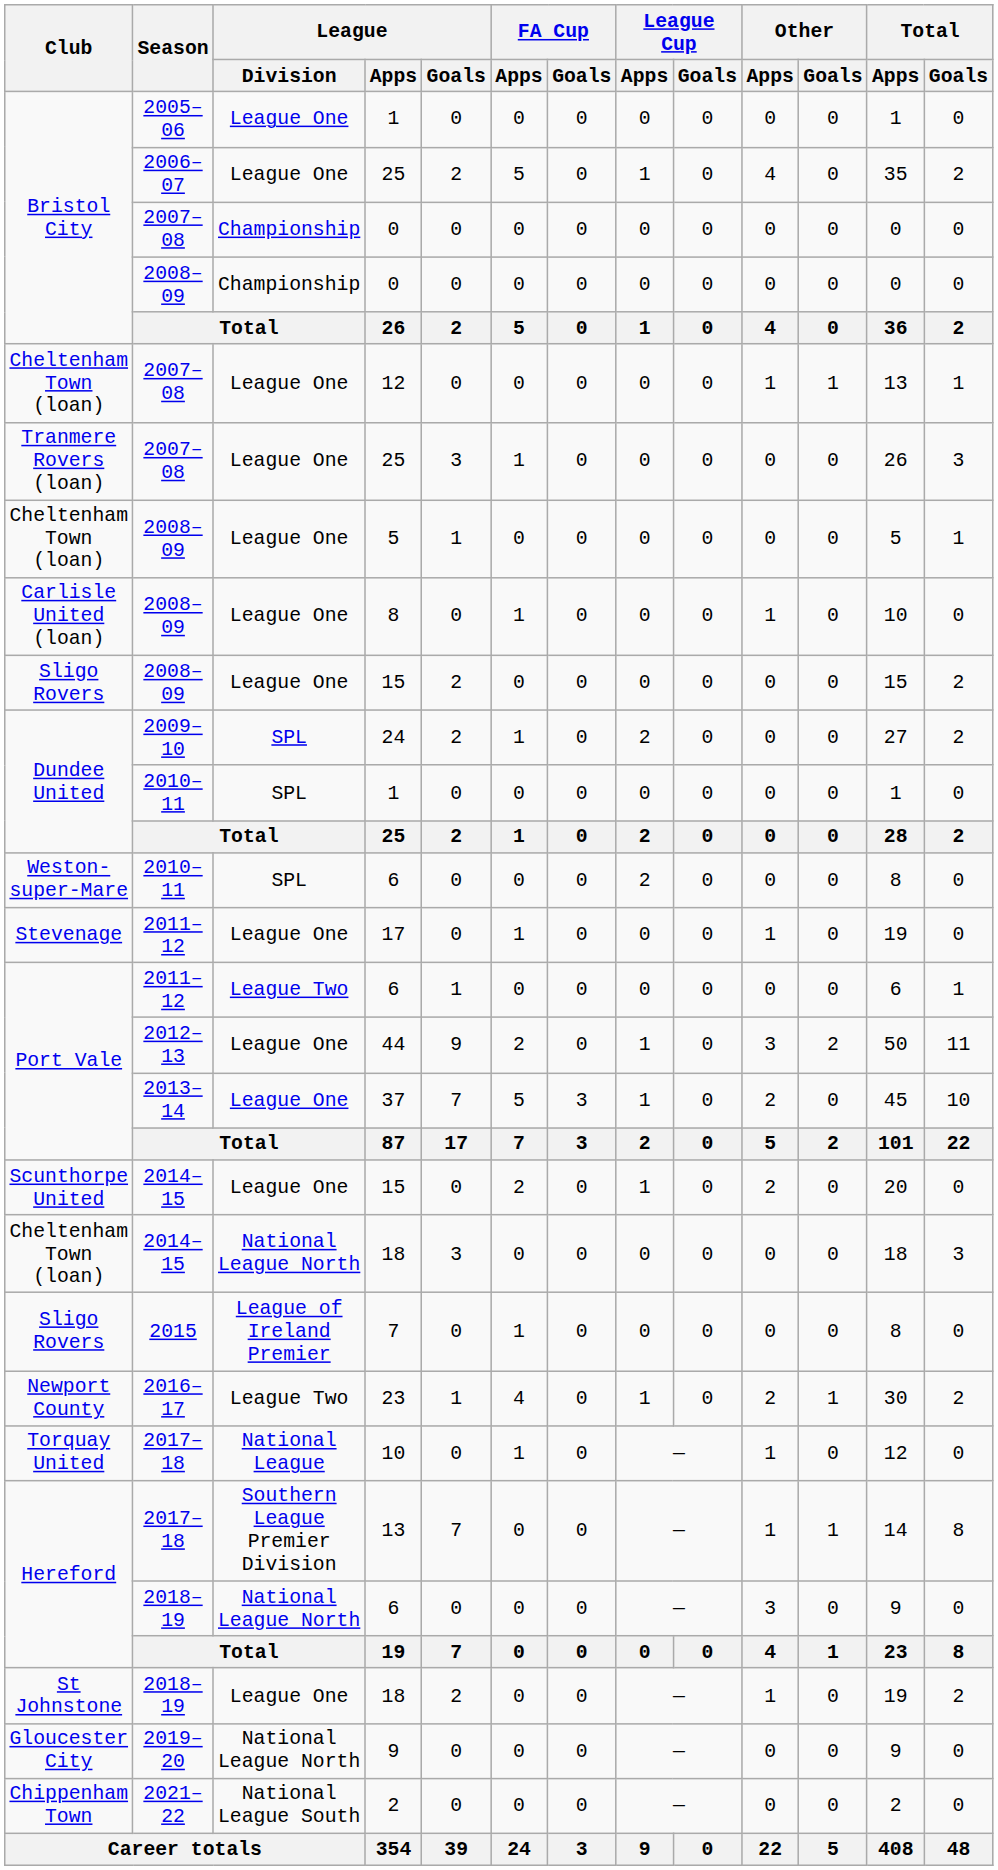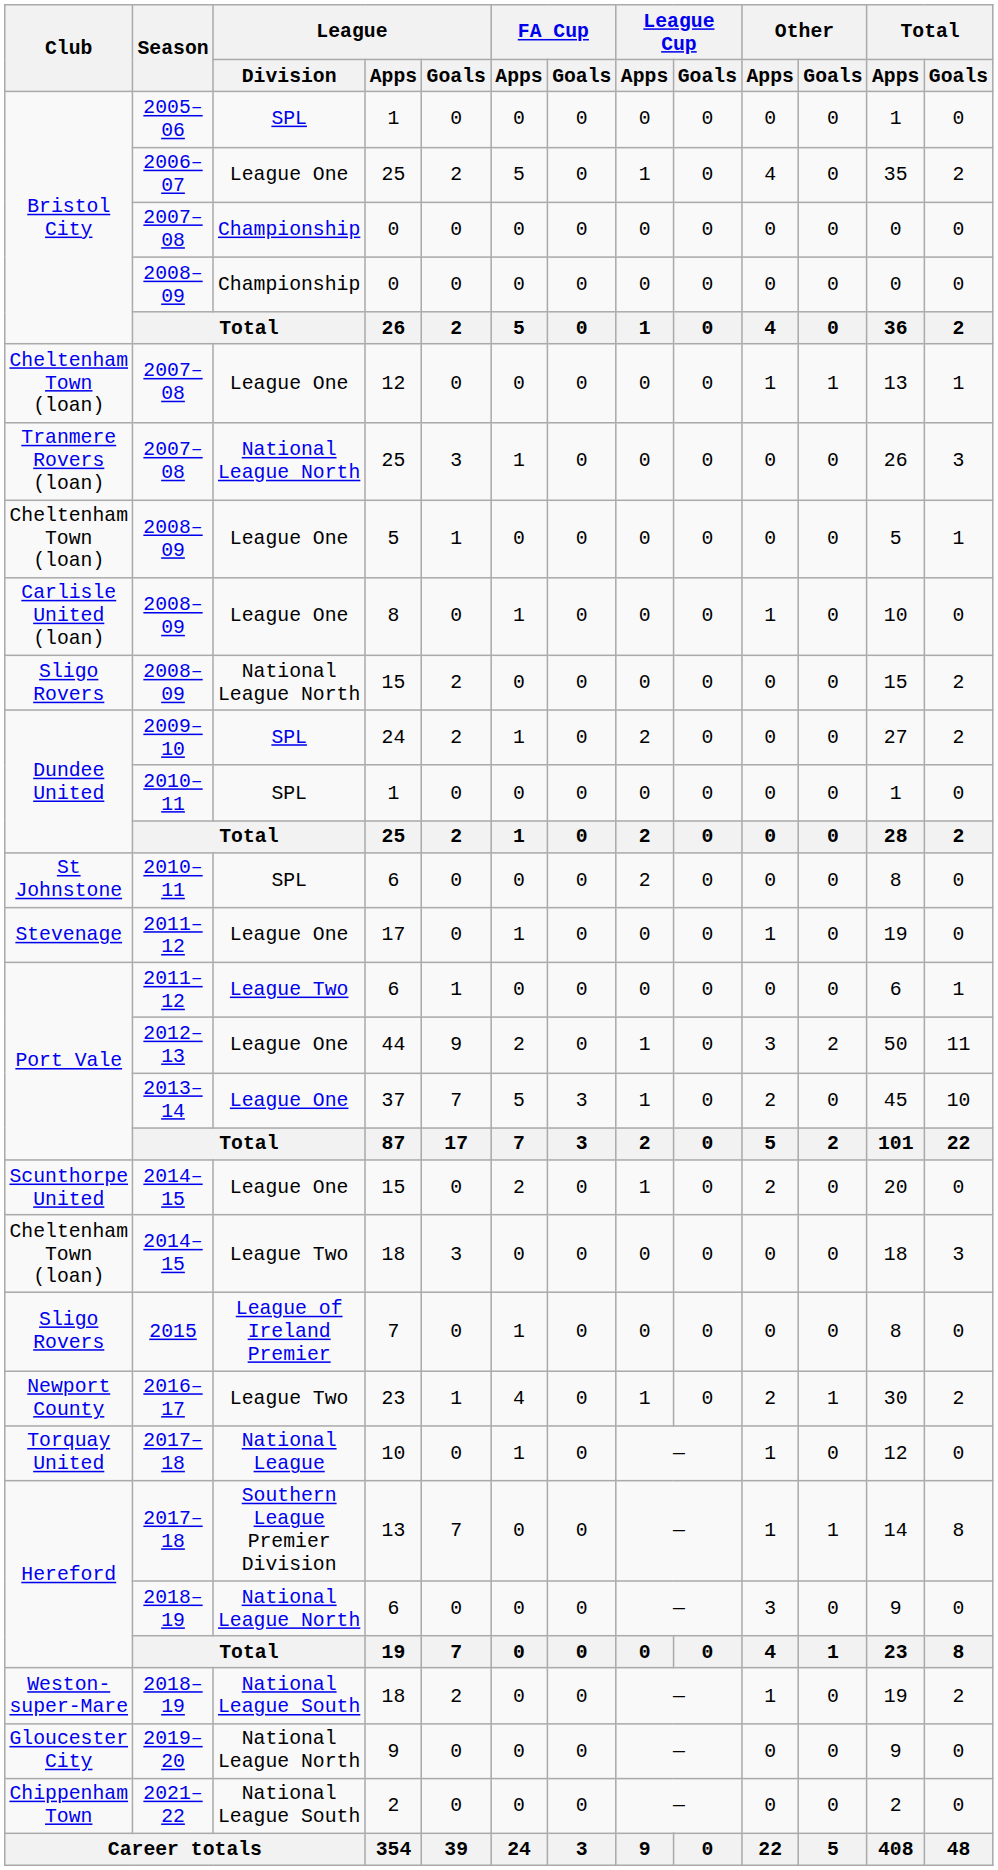 <table class="wikitable" style="text-align:center">
 <tr>
 <th rowspan="2">Club</th>
 <th rowspan="2">Season</th>
 <th colspan="3">League</th>
 <th colspan="2"><a href='#'>FA Cup</a></th>
 <th colspan="2"><a href='#'>League Cup</a></th>
 <th colspan="2">Other</th>
 <th colspan="2">Total</th>
 </tr>
 <tr>
 <th>Division</th>
 <th>Apps</th>
 <th>Goals</th>
 <th>Apps</th>
 <th>Goals</th>
 <th>Apps</th>
 <th>Goals</th>
 <th>Apps</th>
 <th>Goals</th>
 <th>Apps</th>
 <th>Goals</th>
 </tr>
 <tr>
 <td rowspan="5"><a href='#'>Bristol City</a></td>
 <td><a href='#'>2005–06</a></td>
-<td><a href='#'>League One</a></td>
+<td><a href='#'>SPL</a></td>
 <td>1</td>
 <td>0</td>
 <td>0</td>
 <td>0</td>
 <td>0</td>
 <td>0</td>
 <td>0</td>
 <td>0</td>
 <td>1</td>
 <td>0</td>
 </tr>
 <tr>
 <td><a href='#'>2006–07</a></td>
 <td>League One</td>
 <td>25</td>
 <td>2</td>
 <td>5</td>
 <td>0</td>
 <td>1</td>
 <td>0</td>
 <td>4</td>
 <td>0</td>
 <td>35</td>
 <td>2</td>
 </tr>
 <tr>
 <td><a href='#'>2007–08</a></td>
 <td><a href='#'>Championship</a></td>
 <td>0</td>
 <td>0</td>
 <td>0</td>
 <td>0</td>
 <td>0</td>
 <td>0</td>
 <td>0</td>
 <td>0</td>
 <td>0</td>
 <td>0</td>
 </tr>
 <tr>
 <td><a href='#'>2008–09</a></td>
 <td>Championship</td>
 <td>0</td>
 <td>0</td>
 <td>0</td>
 <td>0</td>
 <td>0</td>
 <td>0</td>
 <td>0</td>
 <td>0</td>
 <td>0</td>
 <td>0</td>
 </tr>
 <tr>
 <th colspan="2">Total</th>
 <th>26</th>
 <th>2</th>
 <th>5</th>
 <th>0</th>
 <th>1</th>
 <th>0</th>
 <th>4</th>
 <th>0</th>
 <th>36</th>
 <th>2</th>
 </tr>
 <tr>
 <td><a href='#'>Cheltenham Town</a> (loan)</td>
 <td><a href='#'>2007–08</a></td>
 <td>League One</td>
 <td>12</td>
 <td>0</td>
 <td>0</td>
 <td>0</td>
 <td>0</td>
 <td>0</td>
 <td>1</td>
 <td>1</td>
 <td>13</td>
 <td>1</td>
 </tr>
 <tr>
 <td><a href='#'>Tranmere Rovers</a> (loan)</td>
 <td><a href='#'>2007–08</a></td>
-<td>League One</td>
+<td><a href='#'>National League North</a></td>
 <td>25</td>
 <td>3</td>
 <td>1</td>
 <td>0</td>
 <td>0</td>
 <td>0</td>
 <td>0</td>
 <td>0</td>
 <td>26</td>
 <td>3</td>
 </tr>
 <tr>
 <td>Cheltenham Town (loan)</td>
 <td><a href='#'>2008–09</a></td>
 <td>League One</td>
 <td>5</td>
 <td>1</td>
 <td>0</td>
 <td>0</td>
 <td>0</td>
 <td>0</td>
 <td>0</td>
 <td>0</td>
 <td>5</td>
 <td>1</td>
 </tr>
 <tr>
 <td><a href='#'>Carlisle United</a> (loan)</td>
 <td><a href='#'>2008–09</a></td>
 <td>League One</td>
 <td>8</td>
 <td>0</td>
 <td>1</td>
 <td>0</td>
 <td>0</td>
 <td>0</td>
 <td>1</td>
 <td>0</td>
 <td>10</td>
 <td>0</td>
 </tr>
 <tr>
 <td><a href='#'>Sligo Rovers</a></td>
 <td><a href='#'>2008–09</a></td>
-<td>League One</td>
+<td>National League North</td>
 <td>15</td>
 <td>2</td>
 <td>0</td>
 <td>0</td>
 <td>0</td>
 <td>0</td>
 <td>0</td>
 <td>0</td>
 <td>15</td>
 <td>2</td>
 </tr>
 <tr>
 <td rowspan="3"><a href='#'>Dundee United</a></td>
 <td><a href='#'>2009–10</a></td>
 <td><a href='#'>SPL</a></td>
 <td>24</td>
 <td>2</td>
 <td>1</td>
 <td>0</td>
 <td>2</td>
 <td>0</td>
 <td>0</td>
 <td>0</td>
 <td>27</td>
 <td>2</td>
 </tr>
 <tr>
 <td><a href='#'>2010–11</a></td>
 <td>SPL</td>
 <td>1</td>
 <td>0</td>
 <td>0</td>
 <td>0</td>
 <td>0</td>
 <td>0</td>
 <td>0</td>
 <td>0</td>
 <td>1</td>
 <td>0</td>
 </tr>
 <tr>
 <th colspan="2">Total</th>
 <th>25</th>
 <th>2</th>
 <th>1</th>
 <th>0</th>
 <th>2</th>
 <th>0</th>
 <th>0</th>
 <th>0</th>
 <th>28</th>
 <th>2</th>
 </tr>
 <tr>
-<td rowspan="1"><a href='#'>Weston-super-Mare</a></td>
+<td><a href='#'>St Johnstone</a></td>
 <td><a href='#'>2010–11</a></td>
 <td>SPL</td>
 <td>6</td>
 <td>0</td>
 <td>0</td>
 <td>0</td>
 <td>2</td>
 <td>0</td>
 <td>0</td>
 <td>0</td>
 <td>8</td>
 <td>0</td>
 </tr>
 <tr>
 <td><a href='#'>Stevenage</a></td>
 <td><a href='#'>2011–12</a></td>
 <td>League One</td>
 <td>17</td>
 <td>0</td>
 <td>1</td>
 <td>0</td>
 <td>0</td>
 <td>0</td>
 <td>1</td>
 <td>0</td>
 <td>19</td>
 <td>0</td>
 </tr>
 <tr>
 <td rowspan="4"><a href='#'>Port Vale</a></td>
 <td><a href='#'>2011–12</a></td>
 <td><a href='#'>League Two</a></td>
 <td>6</td>
 <td>1</td>
 <td>0</td>
 <td>0</td>
 <td>0</td>
 <td>0</td>
 <td>0</td>
 <td>0</td>
 <td>6</td>
 <td>1</td>
 </tr>
 <tr>
 <td><a href='#'>2012–13</a></td>
 <td>League One</td>
 <td>44</td>
 <td>9</td>
 <td>2</td>
 <td>0</td>
 <td>1</td>
 <td>0</td>
 <td>3</td>
 <td>2</td>
 <td>50</td>
 <td>11</td>
 </tr>
 <tr>
 <td><a href='#'>2013–14</a></td>
 <td><a href='#'>League One</a></td>
 <td>37</td>
 <td>7</td>
 <td>5</td>
 <td>3</td>
 <td>1</td>
 <td>0</td>
 <td>2</td>
 <td>0</td>
 <td>45</td>
 <td>10</td>
 </tr>
 <tr>
 <th colspan="2">Total</th>
 <th>87</th>
 <th>17</th>
 <th>7</th>
 <th>3</th>
 <th>2</th>
 <th>0</th>
 <th>5</th>
 <th>2</th>
 <th>101</th>
 <th>22</th>
 </tr>
 <tr>
 <td><a href='#'>Scunthorpe United</a></td>
 <td><a href='#'>2014–15</a></td>
 <td>League One</td>
 <td>15</td>
 <td>0</td>
 <td>2</td>
 <td>0</td>
 <td>1</td>
 <td>0</td>
 <td>2</td>
 <td>0</td>
 <td>20</td>
 <td>0</td>
 </tr>
 <tr>
 <td>Cheltenham Town (loan)</td>
 <td><a href='#'>2014–15</a></td>
-<td><a href='#'>National League North</a></td>
+<td>League Two</td>
 <td>18</td>
 <td>3</td>
 <td>0</td>
 <td>0</td>
 <td>0</td>
 <td>0</td>
 <td>0</td>
 <td>0</td>
 <td>18</td>
 <td>3</td>
 </tr>
 <tr>
 <td><a href='#'>Sligo Rovers</a></td>
 <td><a href='#'>2015</a></td>
 <td><a href='#'>League of Ireland Premier</a></td>
 <td>7</td>
 <td>0</td>
 <td>1</td>
 <td>0</td>
 <td>0</td>
 <td>0</td>
 <td>0</td>
 <td>0</td>
 <td>8</td>
 <td>0</td>
 </tr>
 <tr>
 <td><a href='#'>Newport County</a></td>
 <td><a href='#'>2016–17</a></td>
 <td>League Two</td>
 <td>23</td>
 <td>1</td>
 <td>4</td>
 <td>0</td>
 <td>1</td>
 <td>0</td>
 <td>2</td>
 <td>1</td>
 <td>30</td>
 <td>2</td>
 </tr>
 <tr>
 <td><a href='#'>Torquay United</a></td>
 <td><a href='#'>2017–18</a></td>
 <td><a href='#'>National League</a></td>
 <td>10</td>
 <td>0</td>
 <td>1</td>
 <td>0</td>
 <td colspan="2">—</td>
 <td>1</td>
 <td>0</td>
 <td>12</td>
 <td>0</td>
 </tr>
 <tr>
 <td rowspan="3"><a href='#'>Hereford</a></td>
 <td><a href='#'>2017–18</a></td>
 <td><a href='#'>Southern League</a> Premier Division</td>
 <td>13</td>
 <td>7</td>
 <td>0</td>
 <td>0</td>
 <td colspan="2">—</td>
 <td>1</td>
 <td>1</td>
 <td>14</td>
 <td>8</td>
 </tr>
 <tr>
 <td><a href='#'>2018–19</a></td>
 <td><a href='#'>National League North</a></td>
 <td>6</td>
 <td>0</td>
 <td>0</td>
 <td>0</td>
 <td colspan="2">—</td>
 <td>3</td>
 <td>0</td>
 <td>9</td>
 <td>0</td>
 </tr>
 <tr>
 <th colspan="2">Total</th>
 <th>19</th>
 <th>7</th>
 <th>0</th>
 <th>0</th>
 <th>0</th>
 <th>0</th>
 <th>4</th>
 <th>1</th>
 <th>23</th>
 <th>8</th>
 </tr>
 <tr>
-<td><a href='#'>St Johnstone</a></td>
+<td rowspan="1"><a href='#'>Weston-super-Mare</a></td>
 <td><a href='#'>2018–19</a></td>
-<td>League One</td>
+<td><a href='#'>National League South</a></td>
 <td>18</td>
 <td>2</td>
 <td>0</td>
 <td>0</td>
 <td colspan="2">—</td>
 <td>1</td>
 <td>0</td>
 <td>19</td>
 <td>2</td>
 </tr>
 <tr>
 <td rowspan="1"><a href='#'>Gloucester City</a></td>
 <td><a href='#'>2019–20</a></td>
 <td>National League North</td>
 <td>9</td>
 <td>0</td>
 <td>0</td>
 <td>0</td>
 <td colspan="2">—</td>
 <td>0</td>
 <td>0</td>
 <td>9</td>
 <td>0</td>
 </tr>
 <tr>
 <td rowspan="1"><a href='#'>Chippenham Town</a></td>
 <td><a href='#'>2021–22</a></td>
 <td>National League South</td>
 <td>2</td>
 <td>0</td>
 <td>0</td>
 <td>0</td>
 <td colspan="2">—</td>
 <td>0</td>
 <td>0</td>
 <td>2</td>
 <td>0</td>
 </tr>
 <tr>
 <th colspan="3">Career totals</th>
 <th>354</th>
 <th>39</th>
 <th>24</th>
 <th>3</th>
 <th>9</th>
 <th>0</th>
 <th>22</th>
 <th>5</th>
 <th>408</th>
 <th>48</th>
 </tr>
 </table>
